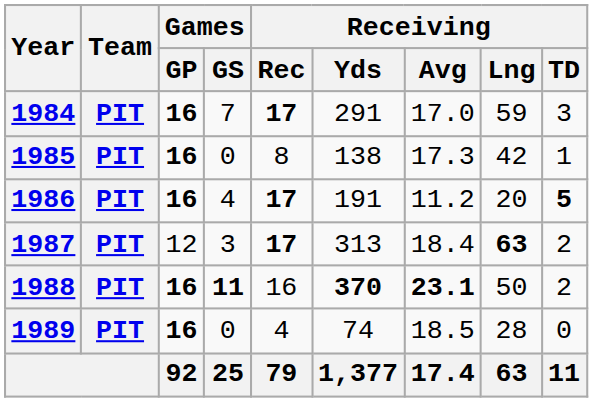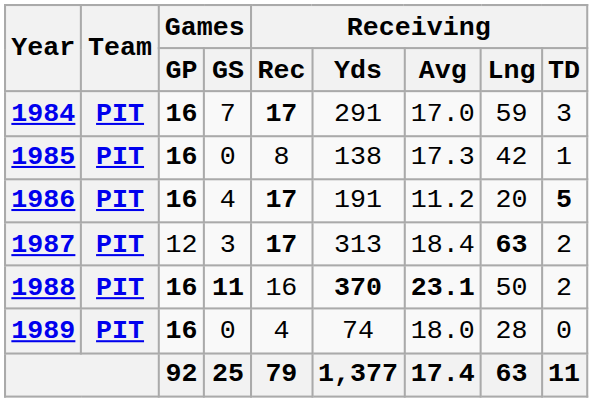 <table class="wikitable" style="text-align:center">
 <tr>
 <th rowspan="2">Year</th>
 <th rowspan="2">Team</th>
 <th colspan="2">Games</th>
 <th colspan="5">Receiving</th>
 </tr>
 <tr>
 <th>GP</th>
 <th>GS</th>
 <th>Rec</th>
 <th>Yds</th>
 <th>Avg</th>
 <th>Lng</th>
 <th>TD</th>
 </tr>
 <tr>
 <th><a href='#'>1984</a></th>
 <th><a href='#'>PIT</a></th>
 <td><strong>16</strong></td>
 <td>7</td>
 <td><strong>17</strong></td>
 <td>291</td>
 <td>17.0</td>
 <td>59</td>
 <td>3</td>
 </tr>
 <tr>
 <th><a href='#'>1985</a></th>
 <th><a href='#'>PIT</a></th>
 <td><strong>16</strong></td>
 <td>0</td>
 <td>8</td>
 <td>138</td>
 <td>17.3</td>
 <td>42</td>
 <td>1</td>
 </tr>
 <tr>
 <th><a href='#'>1986</a></th>
 <th><a href='#'>PIT</a></th>
 <td><strong>16</strong></td>
 <td>4</td>
 <td><strong>17</strong></td>
 <td>191</td>
 <td>11.2</td>
 <td>20</td>
 <td><strong>5</strong></td>
 </tr>
 <tr>
 <th><a href='#'>1987</a></th>
 <th><a href='#'>PIT</a></th>
 <td>12</td>
 <td>3</td>
 <td><strong>17</strong></td>
 <td>313</td>
 <td>18.4</td>
 <td><strong>63</strong></td>
 <td>2</td>
 </tr>
 <tr>
 <th><a href='#'>1988</a></th>
 <th><a href='#'>PIT</a></th>
 <td><strong>16</strong></td>
 <td><strong>11</strong></td>
 <td>16</td>
 <td><strong>370</strong></td>
 <td><strong>23.1</strong></td>
 <td>50</td>
 <td>2</td>
 </tr>
 <tr>
 <th><a href='#'>1989</a></th>
 <th><a href='#'>PIT</a></th>
 <td><strong>16</strong></td>
 <td>0</td>
 <td>4</td>
 <td>74</td>
-<td>18.5</td>
+<td>18.0</td>
 <td>28</td>
 <td>0</td>
 </tr>
 <tr>
 <th colspan="2"></th>
 <th>92</th>
 <th>25</th>
 <th>79</th>
 <th>1,377</th>
 <th>17.4</th>
 <th>63</th>
 <th>11</th>
 </tr>
 </table>
